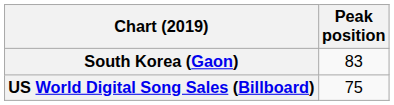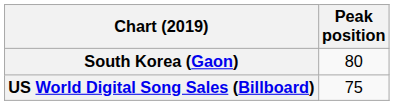 <table class="wikitable plainrowheaders" style="text-align:center">
 <tr>
 <th scope="col">Chart (2019)</th>
 <th scope="col">Peak<br>position</th>
 </tr>
 <tr>
 <th scope="row">South Korea (<a href='#'>Gaon</a>)</th>
-<td>83</td>
+<td>80</td>
 </tr>
 <tr>
 <th scope="row">US <a href='#'>World Digital Song Sales</a> (<a href='#'>Billboard</a>)</th>
 <td>75</td>
 </tr>
 </table>
